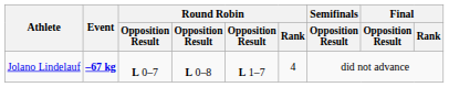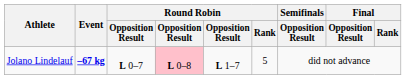 <table class="wikitable" border="1" style="font-size:90%">
 <tr>
 <th rowspan=2>Athlete</th>
 <th rowspan=2>Event</th>
 <th colspan=4>Round Robin</th>
 <th>Semifinals</th>
 <th colspan=2>Final</th>
 </tr>
 <tr style="font-size:95%">
 <th>Opposition<br>Result</th>
 <th>Opposition<br>Result</th>
 <th>Opposition<br>Result</th>
 <th>Rank</th>
 <th>Opposition<br>Result</th>
 <th>Opposition<br>Result</th>
 <th>Rank</th>
 </tr>
 <tr align=center>
 <td align=left><a href='#'>Jolano Lindelauf</a></td>
 <td align=left><strong><a href='#'>–67 kg</a></strong></td>
 <td><br><strong>L</strong> 0–7</td>
-<td><br><strong>L</strong> 0–8</td>
+<td style="background: pink;"><br><strong>L</strong> 0–8</td>
 <td><br><strong>L</strong> 1–7</td>
-<td>4</td>
+<td>5</td>
 <td colspan=3>did not advance</td>
 </tr>
 </table>
